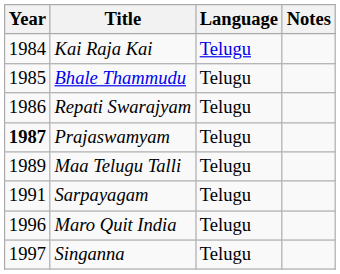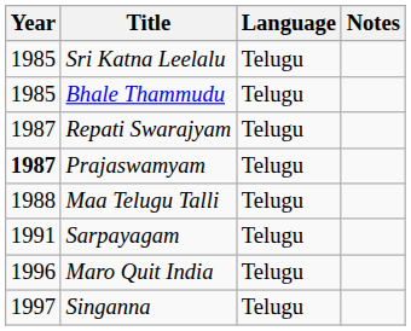 <table class="wikitable">
 <tr style="background:#CCC; text-align:center;">
 <th>Year</th>
 <th>Title</th>
 <th>Language</th>
 <th>Notes</th>
 </tr>
 <tr>
-<td>1984</td>
-<td><em>Kai Raja Kai</em></td>
-<td><a href='#'>Telugu</a></td>
+<td>1985</td>
+<td><em>Sri Katna Leelalu</em></td>
+<td>Telugu</td>
 <td></td>
 </tr>
 <tr>
 <td>1985</td>
 <td><em><a href='#'>Bhale Thammudu</a></em></td>
 <td>Telugu</td>
 <td></td>
 </tr>
 <tr>
-<td>1986</td>
+<td>1987</td>
 <td><em>Repati Swarajyam</em></td>
 <td>Telugu</td>
 <td></td>
 </tr>
 <tr>
 <td><strong>1987</strong></td>
 <td><em>Prajaswamyam</em></td>
 <td>Telugu</td>
 <td></td>
 </tr>
 <tr>
-<td>1989</td>
+<td>1988</td>
 <td><em>Maa Telugu Talli</em></td>
 <td>Telugu</td>
 <td></td>
 </tr>
 <tr>
 <td>1991</td>
 <td><em>Sarpayagam</em></td>
 <td>Telugu</td>
 <td></td>
 </tr>
 <tr>
 <td>1996</td>
 <td><em>Maro Quit India</em></td>
 <td>Telugu</td>
 <td></td>
 </tr>
 <tr>
 <td>1997</td>
 <td><em>Singanna</em></td>
 <td>Telugu</td>
 <td></td>
 </tr>
 </table>
